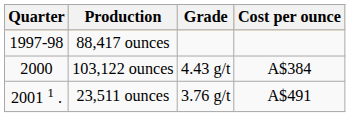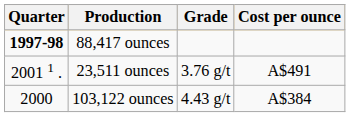 <table class="wikitable">
 <tr style="text-align:center; background:#daa520;">
 <th>Quarter</th>
 <th>Production</th>
 <th>Grade</th>
 <th>Cost per ounce</th>
 </tr>
 <tr style="text-align:center;">
-<td>1997-98</td>
+<td><strong>1997-98</strong></td>
 <td>88,417 ounces</td>
 <td></td>
 <td></td>
+</tr>
+<tr style="text-align:center;">
+<td>2001 <sup>1</sup> .</td>
+<td>23,511 ounces</td>
+<td>3.76 g/t</td>
+<td>A$491</td>
 </tr>
 <tr style="text-align:center;">
 <td>2000</td>
 <td>103,122 ounces</td>
 <td>4.43 g/t</td>
 <td>A$384</td>
 </tr>
-<tr style="text-align:center;">
-<td>2001 <sup>1</sup> .</td>
-<td>23,511 ounces</td>
-<td>3.76 g/t</td>
-<td>A$491</td>
-</tr>
 </table>
